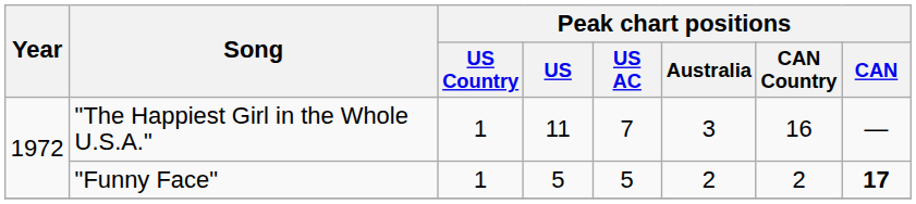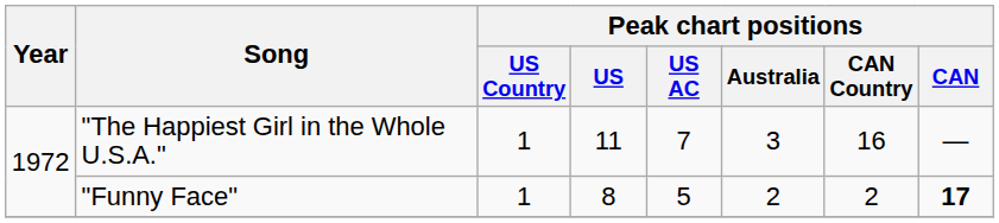 <table class="wikitable" style="text-align:center;">
 <tr>
 <th rowspan="2">Year</th>
 <th rowspan="2">Song</th>
 <th colspan="6">Peak chart positions</th>
 </tr>
 <tr style="font-size:smaller;">
 <th width="40"><a href='#'>US Country</a><br></th>
 <th width="40"><a href='#'>US</a><br></th>
 <th width="40"><a href='#'>US AC</a><br></th>
 <th width="40">Australia</th>
 <th width="40">CAN Country<br></th>
 <th width="40"><a href='#'>CAN</a><br></th>
 </tr>
 <tr>
 <td rowspan="2">1972</td>
 <td align="left">"The Happiest Girl in the Whole U.S.A."</td>
 <td>1</td>
 <td>11</td>
 <td>7</td>
 <td>3</td>
 <td>16</td>
 <td>—</td>
 </tr>
 <tr>
 <td align="left">"Funny Face"</td>
 <td>1</td>
-<td>5</td>
+<td>8</td>
 <td>5</td>
 <td>2</td>
 <td>2</td>
 <td><strong>17</strong></td>
 </tr>
 <tr>
 </tr>
 </table>
